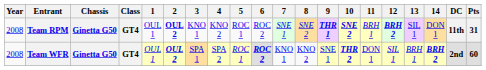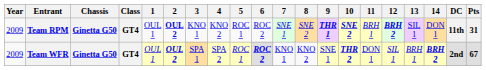 <table class="wikitable" style="text-align:center; font-size:85%">
 <tr>
 <th>Year</th>
 <th>Entrant</th>
 <th>Chassis</th>
 <th>Class</th>
 <th>1</th>
 <th>2</th>
 <th>3</th>
 <th>4</th>
 <th>5</th>
 <th>6</th>
 <th>7</th>
 <th>8</th>
 <th>9</th>
 <th>10</th>
 <th>11</th>
 <th>12</th>
 <th>13</th>
 <th>14</th>
 <th>DC</th>
 <th>Pts</th>
 </tr>
 <tr>
-<td><a href='#'>2008</a></td>
+<td><a href='#'>2009</a></td>
 <th><a href='#'>Team RPM</a></th>
 <th><a href='#'>Ginetta G50</a></th>
 <th>GT4</th>
 <td><a href='#'>OUL<br>1</a></td>
 <td><strong><a href='#'>OUL<br>2</a></strong></td>
 <td><a href='#'>KNO<br>1</a></td>
 <td><a href='#'>KNO<br>2</a></td>
 <td><a href='#'>ROC<br>1</a></td>
 <td><a href='#'>ROC<br>2</a></td>
 <td style="background:#DFFFDF;"><em><a href='#'>SNE<br>1</a></em><br></td>
 <td style="background:#FFDF9F;"><em><a href='#'>SNE<br>2</a></em><br></td>
 <td style="background:#EFCFFF;"><strong><em><a href='#'>THR<br>1</a></em></strong><br></td>
 <td style="background:#FFFFBF;"><strong><em><a href='#'>SNE<br>2</a></em></strong><br></td>
 <td style="background:#FFFFBF;"><em><a href='#'>BRH<br>1</a></em><br></td>
 <td style="background:#DFFFDF;"><strong><em><a href='#'>BRH<br>2</a></em></strong><br></td>
 <td style="background:#EFCFFF;"><a href='#'>SIL<br>1</a><br></td>
 <td style="background:#FFDF9F;"><a href='#'>DON<br>1</a><br></td>
 <th>11th</th>
 <th>31</th>
 </tr>
 <tr>
-<td><a href='#'>2008</a></td>
+<td><a href='#'>2009</a></td>
 <th><a href='#'>Team WFR</a></th>
 <th><a href='#'>Ginetta G50</a></th>
 <th>GT4</th>
 <td style="background:#FFFFBF;"><em><a href='#'>OUL<br>1</a></em><br></td>
 <td style="background:#FFFFBF;"><strong><em><a href='#'>OUL<br>2</a></em></strong><br></td>
 <td style="background:#FFDF9F;"><a href='#'>SPA<br>1</a><br></td>
 <td style="background:#FFFFBF;"><a href='#'>SPA<br>2</a><br></td>
 <td style="background:#FFFFBF;"><em><a href='#'>ROC<br>1</a></em><br></td>
 <td style="background:#DFDFDF;"><strong><em><a href='#'>ROC<br>2</a></em></strong><br></td>
 <td><a href='#'>KNO<br>1</a></td>
 <td><a href='#'>KNO<br>2</a></td>
 <td style="background:#FFFFBF;"><a href='#'>SNE<br>1</a><br></td>
 <td style="background:#FFFFBF;"><strong><em><a href='#'>THR<br>2</a></em></strong><br></td>
 <td style="background:#FFFFBF;"><a href='#'>DON<br>1</a><br></td>
 <td style="background:#FFFFBF;"><em><a href='#'>SIL<br>1</a></em><br></td>
 <td style="background:#FFFFBF;"><em><a href='#'>BRH<br>1</a></em><br></td>
 <td style="background:#FFFFBF;"><strong><em><a href='#'>BRH<br>2</a></em></strong><br></td>
 <th style="background:#DFDFDF;">2nd</th>
-<th style="background:#DFDFDF;">60</th>
+<th style="background:#DFDFDF;">67</th>
 </tr>
 </table>
